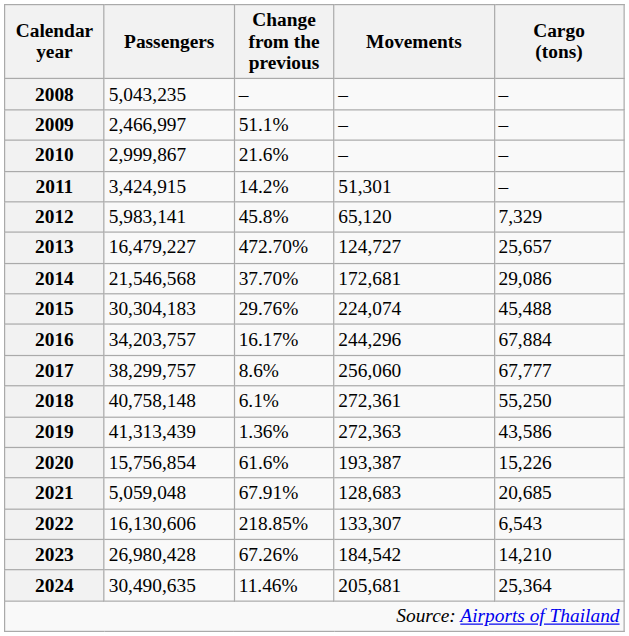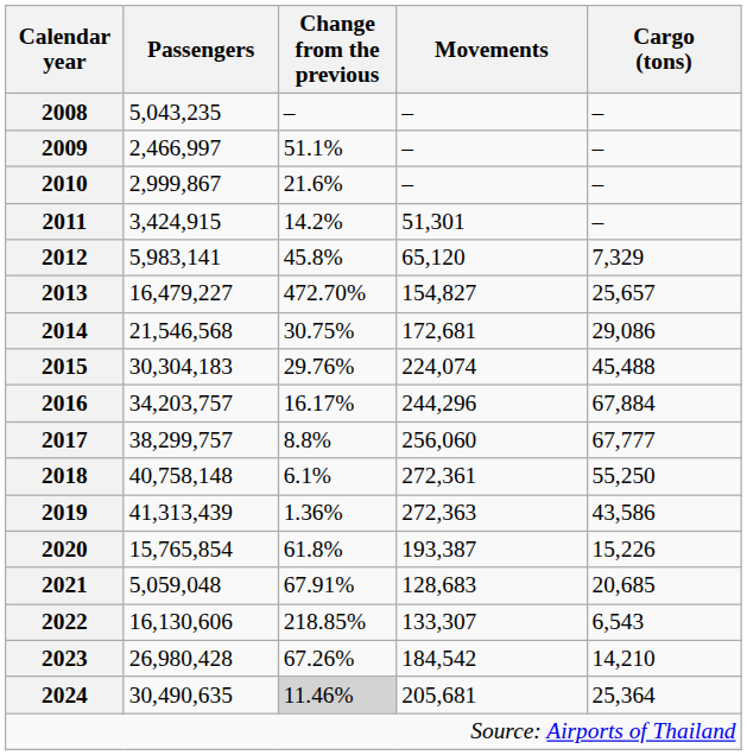 <table class="wikitable sortable" style=" font-size: 90% width= align= margin:auto;">
 <tr>
 <th style="width:75px">Calendar year</th>
 <th style="width:100px">Passengers</th>
 <th style="width:75px">Change from the previous</th>
 <th style="width:125px">Movements</th>
 <th style="width:100px">Cargo<br>(tons)</th>
 </tr>
 <tr>
 <th>2008</th>
 <td>5,043,235</td>
 <td>–</td>
 <td>–</td>
 <td>–</td>
 </tr>
 <tr>
 <th>2009</th>
 <td>2,466,997</td>
 <td>51.1%</td>
 <td>–</td>
 <td>–</td>
 </tr>
 <tr>
 <th>2010</th>
 <td>2,999,867</td>
 <td>21.6%</td>
 <td>–</td>
 <td>–</td>
 </tr>
 <tr>
 <th>2011</th>
 <td>3,424,915</td>
 <td>14.2%</td>
 <td>51,301</td>
 <td>–</td>
 </tr>
 <tr>
 <th>2012</th>
 <td>5,983,141</td>
 <td>45.8%</td>
 <td>65,120</td>
 <td>7,329</td>
 </tr>
 <tr>
 <th>2013</th>
 <td>16,479,227</td>
 <td>472.70%</td>
-<td>124,727</td>
+<td>154,827</td>
 <td>25,657</td>
 </tr>
 <tr>
 <th>2014</th>
 <td>21,546,568</td>
-<td>37.70%</td>
+<td>30.75%</td>
 <td>172,681</td>
 <td>29,086</td>
 </tr>
 <tr>
 <th>2015</th>
 <td>30,304,183</td>
 <td>29.76%</td>
 <td>224,074</td>
 <td>45,488</td>
 </tr>
 <tr>
 <th>2016</th>
 <td>34,203,757</td>
 <td>16.17%</td>
 <td>244,296</td>
 <td>67,884</td>
 </tr>
 <tr>
 <th>2017</th>
 <td>38,299,757</td>
-<td>8.6%</td>
+<td>8.8%</td>
 <td>256,060</td>
 <td>67,777</td>
 </tr>
 <tr>
 <th>2018</th>
 <td>40,758,148</td>
 <td>6.1%</td>
 <td>272,361</td>
 <td>55,250</td>
 </tr>
 <tr>
 <th>2019</th>
 <td>41,313,439</td>
 <td>1.36%</td>
 <td>272,363</td>
 <td>43,586</td>
 </tr>
 <tr>
 <th>2020</th>
-<td>15,756,854</td>
-<td>61.6%</td>
+<td>15,765,854</td>
+<td>61.8%</td>
 <td>193,387</td>
 <td>15,226</td>
 </tr>
 <tr>
 <th>2021</th>
 <td>5,059,048</td>
 <td>67.91%</td>
 <td>128,683</td>
 <td>20,685</td>
 </tr>
 <tr>
 <th>2022</th>
 <td>16,130,606</td>
 <td>218.85%</td>
 <td>133,307</td>
 <td>6,543</td>
 </tr>
 <tr>
 <th>2023</th>
 <td>26,980,428</td>
 <td>67.26%</td>
 <td>184,542</td>
 <td>14,210</td>
 </tr>
 <tr>
 <th>2024</th>
 <td>30,490,635</td>
-<td>11.46%</td>
+<td style="background: lightgrey;">11.46%</td>
 <td>205,681</td>
 <td>25,364</td>
 </tr>
 <tr>
 <td colspan="5" style="text-align:right;"><em>Source: <a href='#'>Airports of Thailand</a></em></td>
 </tr>
 </table>
